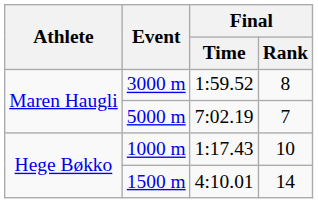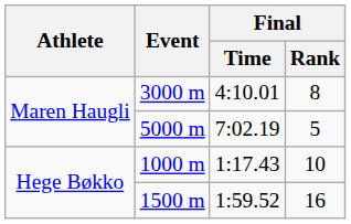 <table class=wikitable style="font-size:90%; text-align:center">
 <tr>
 <th rowspan="2">Athlete</th>
 <th rowspan="2">Event</th>
 <th colspan="2">Final</th>
 </tr>
 <tr>
 <th>Time</th>
 <th>Rank</th>
 </tr>
 <tr>
 <td rowspan=2><a href='#'>Maren Haugli</a></td>
 <td><a href='#'>3000 m</a></td>
-<td align="center">1:59.52</td>
+<td align="center">4:10.01</td>
 <td align="center">8</td>
 </tr>
 <tr>
 <td><a href='#'>5000 m</a></td>
 <td align="center">7:02.19</td>
-<td align="center">7</td>
+<td align="center">5</td>
 </tr>
 <tr>
 <td rowspan=2><a href='#'>Hege Bøkko</a></td>
 <td><a href='#'>1000 m</a></td>
 <td align="center">1:17.43</td>
 <td align="center">10</td>
 </tr>
 <tr>
 <td><a href='#'>1500 m</a></td>
-<td align="center">4:10.01</td>
-<td align="center">14</td>
+<td align="center">1:59.52</td>
+<td align="center">16</td>
 </tr>
 </table>
